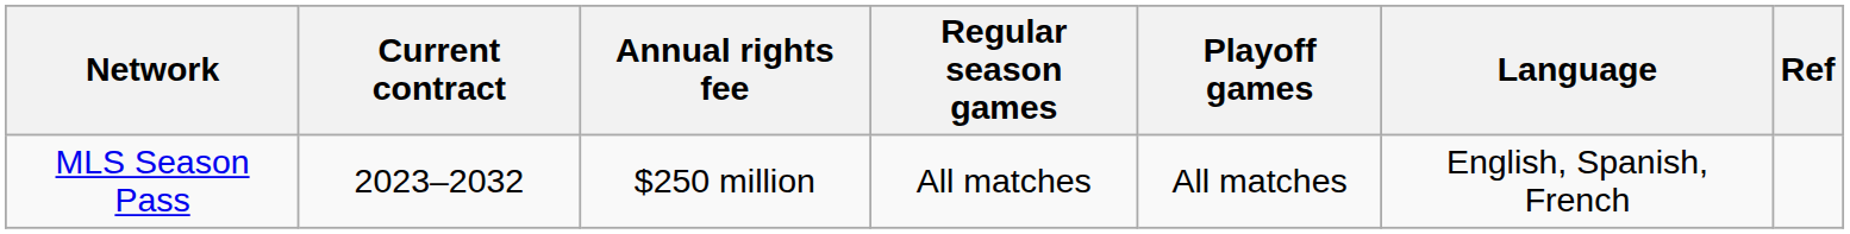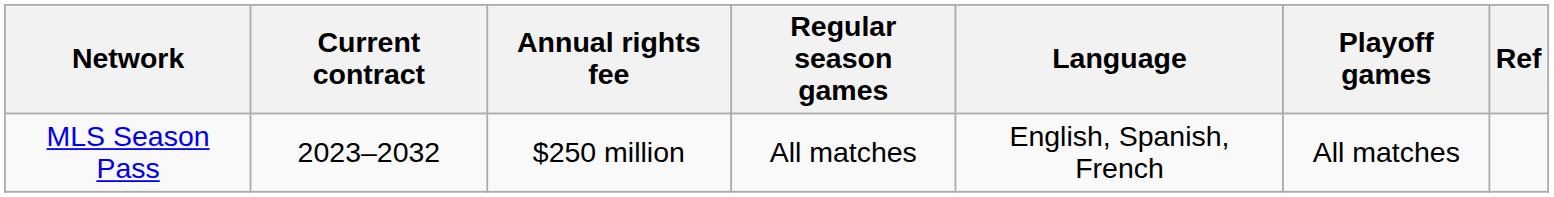 <table class="wikitable" style="text-align:center">
 <tr>
 <th>Network</th>
 <th>Current contract</th>
 <th>Annual rights fee</th>
 <th>Regular season <br> games</th>
+<th>Language</th>
 <th>Playoff games</th>
-<th>Language</th>
 <th>Ref</th>
 </tr>
 <tr>
 <td><a href='#'>MLS Season Pass</a></td>
 <td>2023–2032</td>
 <td>$250 million</td>
 <td>All matches</td>
+<td>English, Spanish, French</td>
 <td>All matches</td>
-<td>English, Spanish, French</td>
 <td></td>
 </tr>
 </table>
